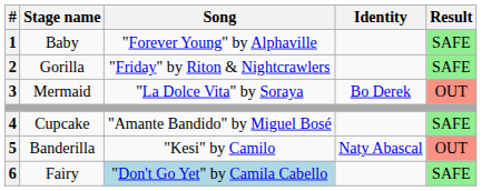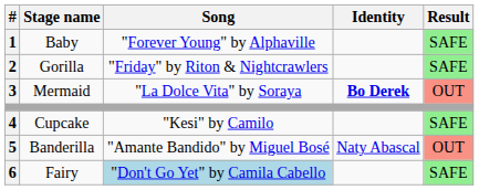 <table class="wikitable plainrowheaders" style="text-align:center">
 <tr>
 <th>#</th>
 <th>Stage name</th>
 <th>Song</th>
 <th>Identity</th>
 <th>Result</th>
 </tr>
 <tr>
 <th>1</th>
 <td>Baby</td>
 <td>"<a href='#'>Forever Young</a>" by <a href='#'>Alphaville</a></td>
 <td></td>
 <td bgcolor="lightgreen">SAFE</td>
 </tr>
 <tr>
 <th>2</th>
 <td>Gorilla</td>
 <td>"<a href='#'>Friday</a>" by <a href='#'>Riton</a> & <a href='#'>Nightcrawlers</a></td>
 <td></td>
 <td bgcolor="lightgreen">SAFE</td>
 </tr>
 <tr>
 <th>3</th>
 <td>Mermaid</td>
 <td>"<a href='#'>La Dolce Vita</a>" by <a href='#'>Soraya</a></td>
-<td><a href='#'>Bo Derek</a></td>
+<td><strong><a href='#'>Bo Derek</a></strong></td>
 <td bgcolor="#F99185">OUT</td>
 </tr>
 <tr>
 <td colspan="5" style="background:darkgray"></td>
 </tr>
 <tr>
 <th>4</th>
 <td>Cupcake</td>
-<td>"Amante Bandido" by <a href='#'>Miguel Bosé</a></td>
+<td>"Kesi" by <a href='#'>Camilo</a></td>
 <td></td>
 <td bgcolor="lightgreen">SAFE</td>
 </tr>
 <tr>
 <th>5</th>
 <td>Banderilla</td>
-<td>"Kesi" by <a href='#'>Camilo</a></td>
+<td>"Amante Bandido" by <a href='#'>Miguel Bosé</a></td>
 <td><a href='#'>Naty Abascal</a></td>
 <td bgcolor="#F99185">OUT</td>
 </tr>
 <tr>
 <th>6</th>
 <td>Fairy</td>
 <td style="background: lightblue;">"<a href='#'>Don't Go Yet</a>" by <a href='#'>Camila Cabello</a></td>
 <td></td>
 <td bgcolor="lightgreen">SAFE</td>
 </tr>
 </table>
